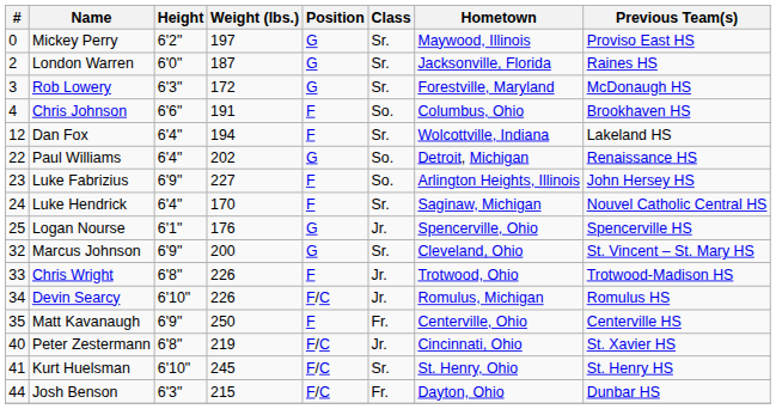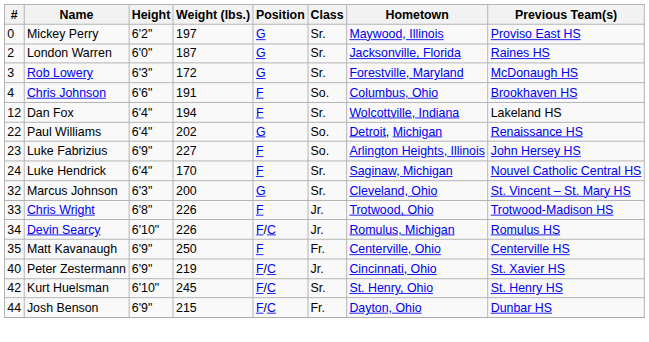 <table class="wikitable" style="font-size: 90%">
 <tr>
 <th>#</th>
 <th>Name</th>
 <th>Height</th>
 <th>Weight (lbs.)</th>
 <th>Position</th>
 <th>Class</th>
 <th>Hometown</th>
 <th>Previous Team(s)</th>
 </tr>
 <tr>
 <td>0</td>
 <td>Mickey Perry</td>
 <td>6'2"</td>
 <td>197</td>
 <td><a href='#'>G</a></td>
 <td>Sr.</td>
 <td><a href='#'>Maywood, Illinois</a></td>
 <td><a href='#'>Proviso East HS</a></td>
 </tr>
 <tr>
 <td>2</td>
 <td>London Warren</td>
 <td>6'0"</td>
 <td>187</td>
 <td><a href='#'>G</a></td>
 <td>Sr.</td>
 <td><a href='#'>Jacksonville, Florida</a></td>
 <td><a href='#'>Raines HS</a></td>
 </tr>
 <tr>
 <td>3</td>
 <td><a href='#'>Rob Lowery</a></td>
 <td>6'3"</td>
 <td>172</td>
 <td><a href='#'>G</a></td>
 <td>Sr.</td>
 <td><a href='#'>Forestville, Maryland</a></td>
 <td><a href='#'>McDonaugh HS</a></td>
 </tr>
 <tr>
 <td>4</td>
 <td><a href='#'>Chris Johnson</a></td>
 <td>6'6"</td>
 <td>191</td>
 <td><a href='#'>F</a></td>
 <td>So.</td>
 <td><a href='#'>Columbus, Ohio</a></td>
 <td><a href='#'>Brookhaven HS</a></td>
 </tr>
 <tr>
 <td>12</td>
 <td>Dan Fox</td>
 <td>6'4"</td>
 <td>194</td>
 <td><a href='#'>F</a></td>
 <td>Sr.</td>
 <td><a href='#'>Wolcottville, Indiana</a></td>
 <td>Lakeland HS</td>
 </tr>
 <tr>
 <td>22</td>
 <td>Paul Williams</td>
 <td>6'4"</td>
 <td>202</td>
 <td><a href='#'>G</a></td>
 <td>So.</td>
 <td><a href='#'>Detroit</a>, <a href='#'>Michigan</a></td>
 <td><a href='#'>Renaissance HS</a></td>
 </tr>
 <tr>
 <td>23</td>
 <td>Luke Fabrizius</td>
 <td>6'9"</td>
 <td>227</td>
 <td><a href='#'>F</a></td>
 <td>So.</td>
 <td><a href='#'>Arlington Heights, Illinois</a></td>
 <td><a href='#'>John Hersey HS</a></td>
 </tr>
 <tr>
 <td>24</td>
 <td>Luke Hendrick</td>
 <td>6'4"</td>
 <td>170</td>
 <td><a href='#'>F</a></td>
 <td>Sr.</td>
 <td><a href='#'>Saginaw, Michigan</a></td>
 <td><a href='#'>Nouvel Catholic Central HS</a></td>
 </tr>
 <tr>
-<td>25</td>
-<td>Logan Nourse</td>
-<td>6'1"</td>
-<td>176</td>
-<td><a href='#'>G</a></td>
-<td>Jr.</td>
-<td><a href='#'>Spencerville, Ohio</a></td>
-<td><a href='#'>Spencerville HS</a></td>
-</tr>
-<tr>
 <td>32</td>
 <td>Marcus Johnson</td>
-<td>6'9"</td>
+<td>6'3"</td>
 <td>200</td>
 <td><a href='#'>G</a></td>
 <td>Sr.</td>
 <td><a href='#'>Cleveland, Ohio</a></td>
 <td><a href='#'>St. Vincent – St. Mary HS</a></td>
 </tr>
 <tr>
 <td>33</td>
 <td><a href='#'>Chris Wright</a></td>
 <td>6'8"</td>
 <td>226</td>
 <td><a href='#'>F</a></td>
 <td>Jr.</td>
 <td><a href='#'>Trotwood, Ohio</a></td>
 <td><a href='#'>Trotwood-Madison HS</a></td>
 </tr>
 <tr>
 <td>34</td>
 <td><a href='#'>Devin Searcy</a></td>
 <td>6'10"</td>
 <td>226</td>
 <td><a href='#'>F</a>/<a href='#'>C</a></td>
 <td>Jr.</td>
 <td><a href='#'>Romulus, Michigan</a></td>
 <td><a href='#'>Romulus HS</a></td>
 </tr>
 <tr>
 <td>35</td>
 <td>Matt Kavanaugh</td>
 <td>6'9"</td>
 <td>250</td>
 <td><a href='#'>F</a></td>
 <td>Fr.</td>
 <td><a href='#'>Centerville, Ohio</a></td>
 <td><a href='#'>Centerville HS</a></td>
 </tr>
 <tr>
 <td>40</td>
 <td>Peter Zestermann</td>
-<td>6'8"</td>
+<td>6'9"</td>
 <td>219</td>
 <td><a href='#'>F</a>/<a href='#'>C</a></td>
 <td>Jr.</td>
 <td><a href='#'>Cincinnati, Ohio</a></td>
 <td><a href='#'>St. Xavier HS</a></td>
 </tr>
 <tr>
-<td>41</td>
+<td>42</td>
 <td>Kurt Huelsman</td>
 <td>6'10"</td>
 <td>245</td>
 <td><a href='#'>F</a>/<a href='#'>C</a></td>
 <td>Sr.</td>
 <td><a href='#'>St. Henry, Ohio</a></td>
 <td><a href='#'>St. Henry HS</a></td>
 </tr>
 <tr>
 <td>44</td>
 <td>Josh Benson</td>
-<td>6'3"</td>
+<td>6'9"</td>
 <td>215</td>
 <td><a href='#'>F</a>/<a href='#'>C</a></td>
 <td>Fr.</td>
 <td><a href='#'>Dayton, Ohio</a></td>
 <td><a href='#'>Dunbar HS</a></td>
 </tr>
 <tr>
 </tr>
 </table>
